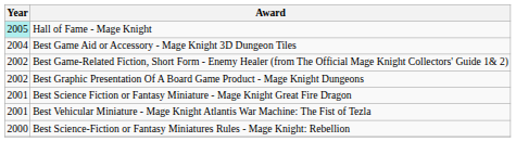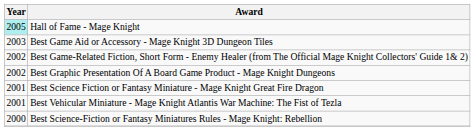 <table class="wikitable">
 <tr>
 <th>Year</th>
 <th>Award</th>
 </tr>
 <tr>
 <td style="background: paleturquoise;">2005</td>
 <td>Hall of Fame - Mage Knight</td>
 </tr>
 <tr>
-<td>2004</td>
+<td>2003</td>
 <td>Best Game Aid or Accessory - Mage Knight 3D Dungeon Tiles</td>
 </tr>
 <tr>
 <td>2002</td>
 <td>Best Game-Related Fiction, Short Form - Enemy Healer (from The Official Mage Knight Collectors' Guide 1& 2)</td>
 </tr>
 <tr>
 <td>2002</td>
 <td>Best Graphic Presentation Of A Board Game Product - Mage Knight Dungeons</td>
 </tr>
 <tr>
 <td>2001</td>
 <td>Best Science Fiction or Fantasy Miniature - Mage Knight Great Fire Dragon</td>
 </tr>
 <tr>
 <td>2001</td>
 <td>Best Vehicular Miniature - Mage Knight Atlantis War Machine: The Fist of Tezla</td>
 </tr>
 <tr>
 <td>2000</td>
 <td>Best Science-Fiction or Fantasy Miniatures Rules - Mage Knight: Rebellion</td>
 </tr>
 <tr>
 </tr>
 </table>
